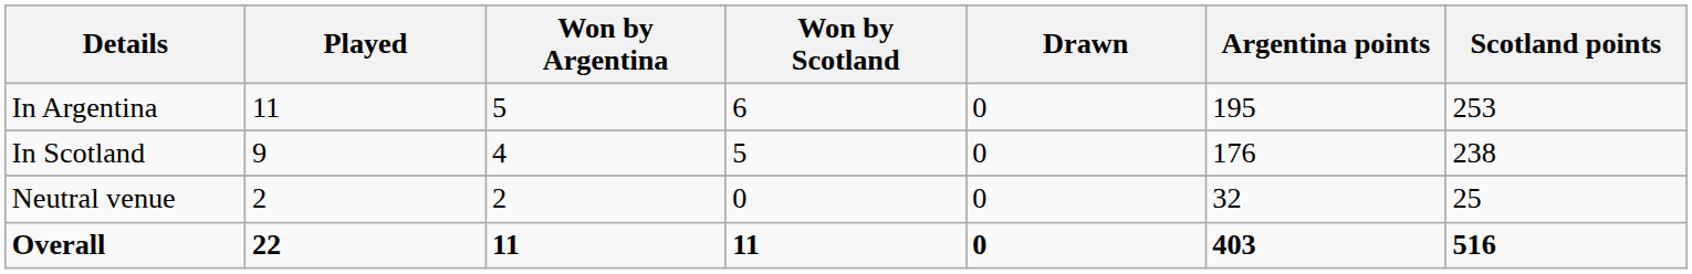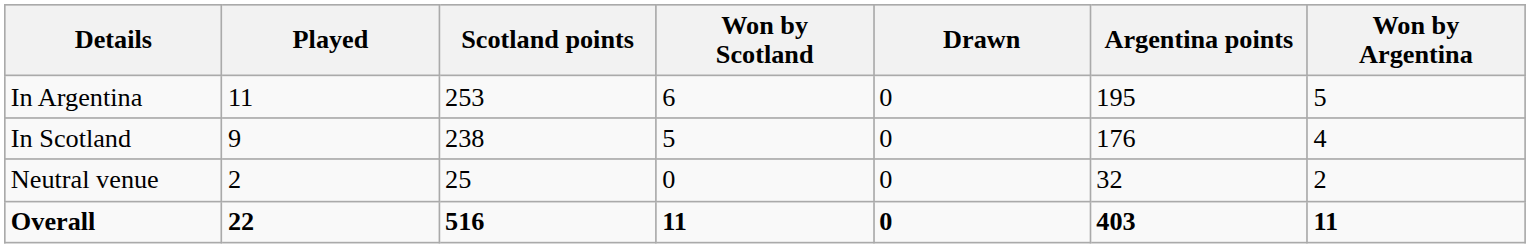 <table class="wikitable sortable">
 <tr>
 <th width="125">Details</th>
 <th width="125">Played</th>
-<th width="125">Won by<br>Argentina</th>
+<th width="125">Scotland points</th>
 <th width="125">Won by<br>Scotland</th>
 <th width="125">Drawn</th>
 <th width="125">Argentina points</th>
-<th width="125">Scotland points</th>
+<th width="125">Won by<br>Argentina</th>
 </tr>
 <tr>
 <td>In Argentina</td>
 <td>11</td>
-<td>5</td>
+<td>253</td>
 <td>6</td>
 <td>0</td>
 <td>195</td>
-<td>253</td>
+<td>5</td>
 </tr>
 <tr>
 <td>In Scotland</td>
 <td>9</td>
-<td>4</td>
+<td>238</td>
 <td>5</td>
 <td>0</td>
 <td>176</td>
-<td>238</td>
+<td>4</td>
 </tr>
 <tr>
 <td>Neutral venue</td>
 <td>2</td>
-<td>2</td>
+<td>25</td>
 <td>0</td>
 <td>0</td>
 <td>32</td>
-<td>25</td>
+<td>2</td>
 </tr>
 <tr class="sortbottom">
 <td><strong>Overall</strong></td>
 <td><strong>22</strong></td>
-<td><strong>11</strong></td>
+<td><strong>516</strong></td>
 <td><strong>11</strong></td>
 <td><strong>0</strong></td>
 <td><strong>403</strong></td>
-<td><strong>516</strong></td>
+<td><strong>11</strong></td>
 </tr>
 </table>
